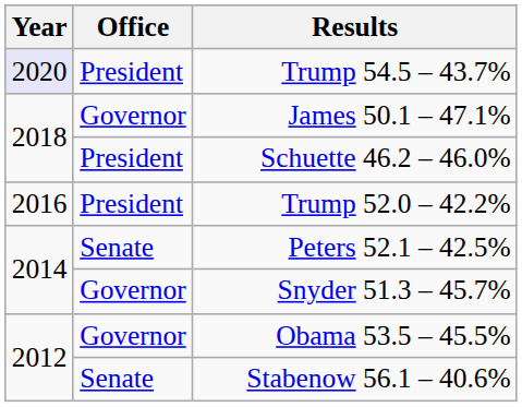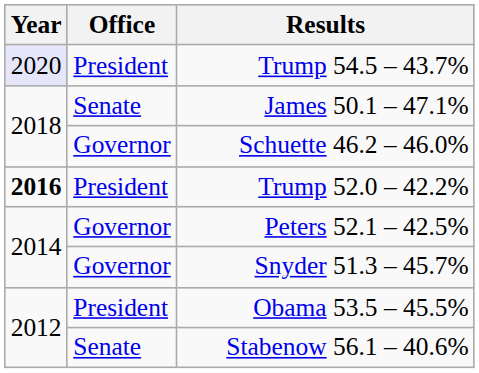 <table class=wikitable>
 <tr>
 <th width="30">Year</th>
 <th width="60">Office</th>
 <th width="180">Results</th>
 </tr>
 <tr>
 <td style="background: lavender;">2020</td>
 <td><a href='#'>President</a></td>
 <td align="right" ><a href='#'>Trump</a> 54.5 – 43.7%</td>
 </tr>
 <tr>
 <td rowspan="2">2018</td>
-<td><a href='#'>Governor</a></td>
+<td><a href='#'>Senate</a></td>
 <td align="right" ><a href='#'>James</a> 50.1 – 47.1%</td>
 </tr>
 <tr>
-<td><a href='#'>President</a></td>
+<td><a href='#'>Governor</a></td>
 <td align="right" ><a href='#'>Schuette</a> 46.2 – 46.0%</td>
 </tr>
 <tr>
-<td>2016</td>
+<td><strong>2016</strong></td>
 <td><a href='#'>President</a></td>
 <td align="right" ><a href='#'>Trump</a> 52.0 – 42.2%</td>
 </tr>
 <tr>
 <td rowspan="2">2014</td>
-<td><a href='#'>Senate</a></td>
+<td><a href='#'>Governor</a></td>
 <td align="right" ><a href='#'>Peters</a> 52.1 – 42.5%</td>
 </tr>
 <tr>
 <td><a href='#'>Governor</a></td>
 <td align="right" ><a href='#'>Snyder</a> 51.3 – 45.7%</td>
 </tr>
 <tr>
 <td rowspan="2">2012</td>
-<td><a href='#'>Governor</a></td>
+<td><a href='#'>President</a></td>
 <td align="right" ><a href='#'>Obama</a> 53.5 – 45.5%</td>
 </tr>
 <tr>
 <td><a href='#'>Senate</a></td>
 <td align="right" ><a href='#'>Stabenow</a> 56.1 – 40.6%</td>
 </tr>
 </table>
